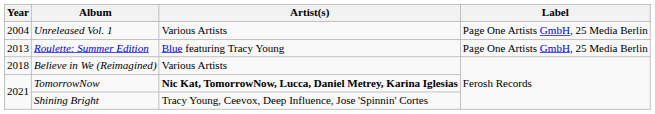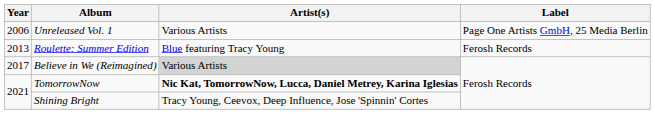 <table class="wikitable">
 <tr>
 <th>Year</th>
 <th>Album</th>
 <th>Artist(s)</th>
 <th>Label</th>
 </tr>
 <tr>
-<td>2004</td>
+<td>2006</td>
 <td><em>Unreleased Vol. 1</em></td>
 <td>Various Artists</td>
 <td>Page One Artists <a href='#'>GmbH</a>, 25 Media Berlin</td>
 </tr>
 <tr>
 <td>2013</td>
 <td><em><a href='#'>Roulette: Summer Edition</a></em></td>
 <td><a href='#'>Blue</a> featuring Tracy Young</td>
-<td>Page One Artists <a href='#'>GmbH</a>, 25 Media Berlin</td>
+<td>Ferosh Records</td>
 </tr>
 <tr>
-<td>2018</td>
+<td>2017</td>
 <td><em>Believe in We (Reimagined)</em></td>
-<td>Various Artists</td>
+<td style="background: lightgrey;">Various Artists</td>
 <td rowspan="3">Ferosh Records</td>
 </tr>
 <tr>
 <td rowspan="2">2021</td>
 <td><em>TomorrowNow</em></td>
 <td><strong>Nic Kat, TomorrowNow, Lucca, Daniel Metrey, Karina Iglesias</strong></td>
 </tr>
 <tr>
 <td><em>Shining Bright</em></td>
 <td>Tracy Young, Ceevox, Deep Influence, Jose 'Spinnin' Cortes</td>
 </tr>
 </table>
